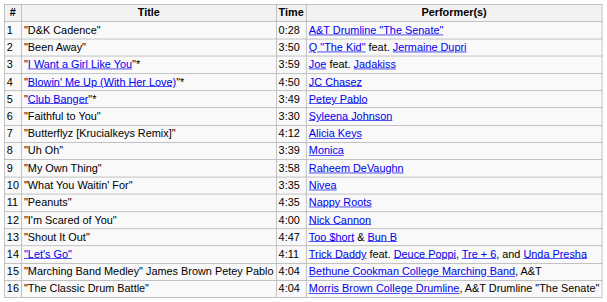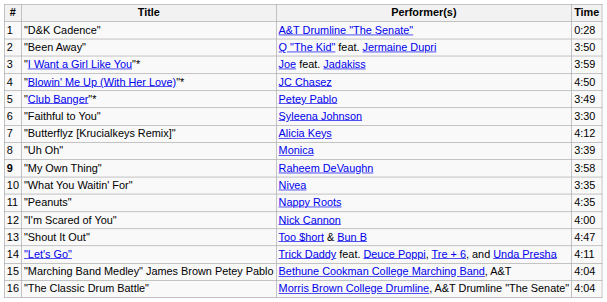 <table class="wikitable">
 <tr>
 <th>#</th>
 <th>Title</th>
+<th>Performer(s)</th>
 <th>Time</th>
-<th>Performer(s)</th>
 </tr>
 <tr>
 <td>1</td>
 <td>"D&K Cadence"</td>
+<td><a href='#'>A&T Drumline "The Senate"</a></td>
 <td>0:28</td>
-<td><a href='#'>A&T Drumline "The Senate"</a></td>
 </tr>
 <tr>
 <td>2</td>
 <td>"Been Away"</td>
+<td><a href='#'>Q "The Kid"</a> feat. <a href='#'>Jermaine Dupri</a></td>
 <td>3:50</td>
-<td><a href='#'>Q "The Kid"</a> feat. <a href='#'>Jermaine Dupri</a></td>
 </tr>
 <tr>
 <td>3</td>
 <td>"<a href='#'>I Want a Girl Like You</a>"*</td>
+<td><a href='#'>Joe</a> feat. <a href='#'>Jadakiss</a></td>
 <td>3:59</td>
-<td><a href='#'>Joe</a> feat. <a href='#'>Jadakiss</a></td>
 </tr>
 <tr>
 <td>4</td>
 <td>"<a href='#'>Blowin' Me Up (With Her Love)</a>"*</td>
+<td><a href='#'>JC Chasez</a></td>
 <td>4:50</td>
-<td><a href='#'>JC Chasez</a></td>
 </tr>
 <tr>
 <td>5</td>
 <td>"<a href='#'>Club Banger</a>"*</td>
+<td><a href='#'>Petey Pablo</a></td>
 <td>3:49</td>
-<td><a href='#'>Petey Pablo</a></td>
 </tr>
 <tr>
 <td>6</td>
 <td>"Faithful to You"</td>
+<td><a href='#'>Syleena Johnson</a></td>
 <td>3:30</td>
-<td><a href='#'>Syleena Johnson</a></td>
 </tr>
 <tr>
 <td>7</td>
 <td>"Butterflyz [Krucialkeys Remix]"</td>
+<td><a href='#'>Alicia Keys</a></td>
 <td>4:12</td>
-<td><a href='#'>Alicia Keys</a></td>
 </tr>
 <tr>
 <td>8</td>
 <td>"Uh Oh"</td>
+<td><a href='#'>Monica</a></td>
 <td>3:39</td>
-<td><a href='#'>Monica</a></td>
 </tr>
 <tr>
-<td>9</td>
+<td><strong>9</strong></td>
 <td>"My Own Thing"</td>
+<td><a href='#'>Raheem DeVaughn</a></td>
 <td>3:58</td>
-<td><a href='#'>Raheem DeVaughn</a></td>
 </tr>
 <tr>
 <td>10</td>
 <td>"What You Waitin' For"</td>
+<td><a href='#'>Nivea</a></td>
 <td>3:35</td>
-<td><a href='#'>Nivea</a></td>
 </tr>
 <tr>
 <td>11</td>
 <td>"Peanuts"</td>
+<td><a href='#'>Nappy Roots</a></td>
 <td>4:35</td>
-<td><a href='#'>Nappy Roots</a></td>
 </tr>
 <tr>
 <td>12</td>
 <td>"I'm Scared of You"</td>
+<td><a href='#'>Nick Cannon</a></td>
 <td>4:00</td>
-<td><a href='#'>Nick Cannon</a></td>
 </tr>
 <tr>
 <td>13</td>
 <td>"Shout It Out"</td>
+<td><a href='#'>Too $hort</a> & <a href='#'>Bun B</a></td>
 <td>4:47</td>
-<td><a href='#'>Too $hort</a> & <a href='#'>Bun B</a></td>
 </tr>
 <tr>
 <td>14</td>
 <td><a href='#'>"Let's Go"</a></td>
+<td><a href='#'>Trick Daddy</a> feat. <a href='#'>Deuce Poppi</a>, <a href='#'>Tre + 6</a>, and <a href='#'>Unda Presha</a></td>
 <td>4:11</td>
-<td><a href='#'>Trick Daddy</a> feat. <a href='#'>Deuce Poppi</a>, <a href='#'>Tre + 6</a>, and <a href='#'>Unda Presha</a></td>
 </tr>
 <tr>
 <td>15</td>
 <td>"Marching Band Medley" James Brown Petey Pablo</td>
+<td><a href='#'>Bethune Cookman College Marching Band</a>, A&T</td>
 <td>4:04</td>
-<td><a href='#'>Bethune Cookman College Marching Band</a>, A&T</td>
 </tr>
 <tr>
 <td>16</td>
 <td>"The Classic Drum Battle"</td>
+<td><a href='#'>Morris Brown College Drumline</a>, A&T Drumline "The Senate"</td>
 <td>4:04</td>
-<td><a href='#'>Morris Brown College Drumline</a>, A&T Drumline "The Senate"</td>
 </tr>
 </table>
